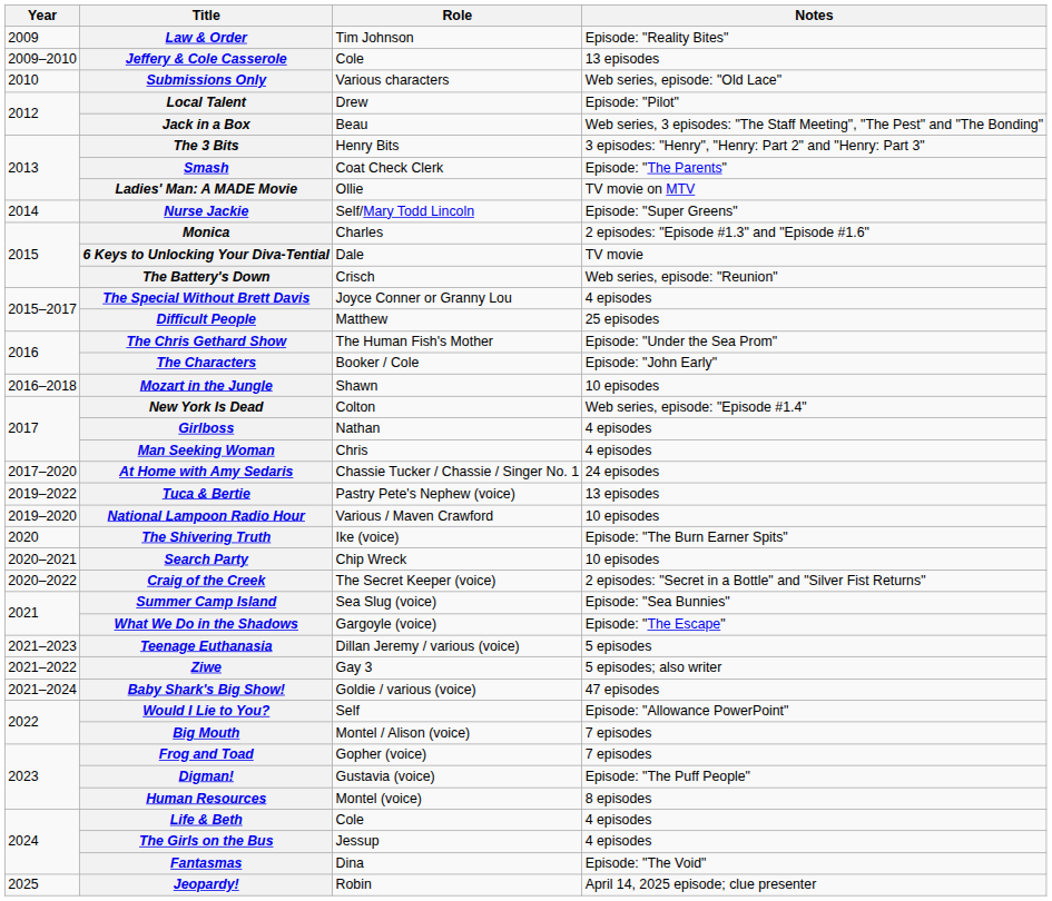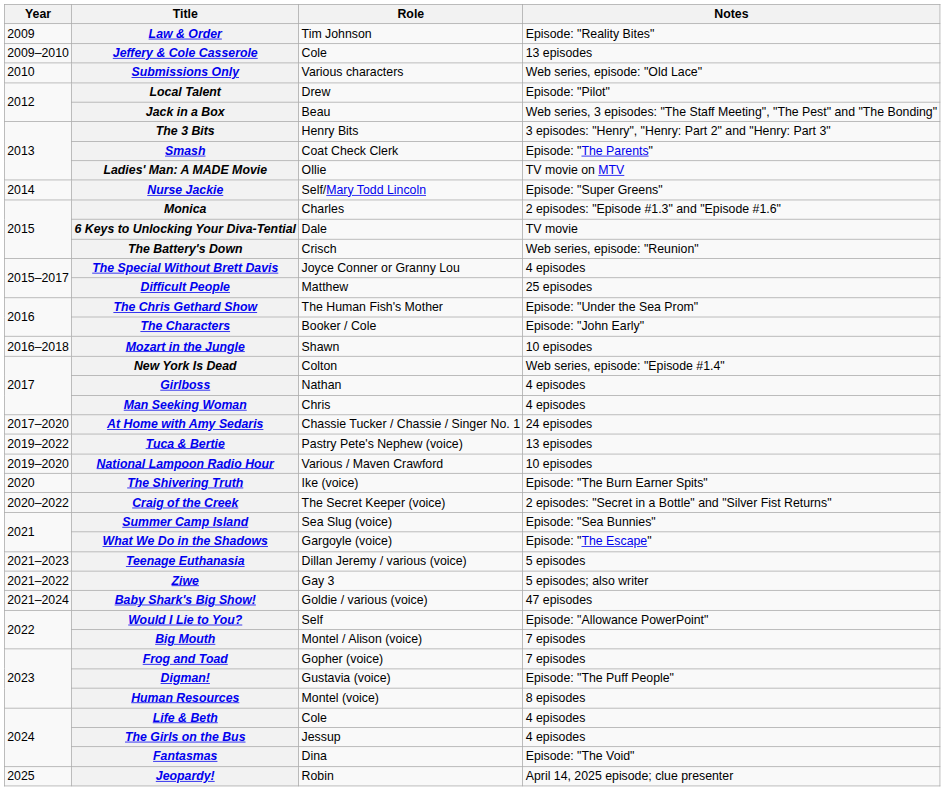 <table class="wikitable plainrowheaders">
 <tr>
 <th scope="col">Year</th>
 <th scope="col">Title</th>
 <th scope="col">Role</th>
 <th scope="col" class="unsortable">Notes</th>
 </tr>
 <tr>
 <td>2009</td>
 <th scope="row"><em><a href='#'>Law & Order</a></em></th>
 <td>Tim Johnson</td>
 <td>Episode: "Reality Bites"</td>
 </tr>
 <tr>
 <td>2009–2010</td>
 <th scope="row"><em><a href='#'>Jeffery & Cole Casserole</a></em></th>
 <td>Cole</td>
 <td>13 episodes</td>
 </tr>
 <tr>
 <td>2010</td>
 <th scope="row"><em><a href='#'>Submissions Only</a></em></th>
 <td>Various characters</td>
 <td>Web series, episode: "Old Lace"</td>
 </tr>
 <tr>
 <td rowspan="2">2012</td>
 <th scope="row"><em>Local Talent</em></th>
 <td>Drew</td>
 <td>Episode: "Pilot"</td>
 </tr>
 <tr>
 <th scope="row"><em>Jack in a Box</em></th>
 <td>Beau</td>
 <td>Web series, 3 episodes: "The Staff Meeting", "The Pest" and "The Bonding"</td>
 </tr>
 <tr>
 <td rowspan="3">2013</td>
 <th scope="row"><em>The 3 Bits</em></th>
 <td>Henry Bits</td>
 <td>3 episodes: "Henry", "Henry: Part 2" and "Henry: Part 3"</td>
 </tr>
 <tr>
 <th scope="row"><em><a href='#'>Smash</a></em></th>
 <td>Coat Check Clerk</td>
 <td>Episode: "<a href='#'>The Parents</a>"</td>
 </tr>
 <tr>
 <th scope="row"><em>Ladies' Man: A MADE Movie</em></th>
 <td>Ollie</td>
 <td>TV movie on <a href='#'>MTV</a></td>
 </tr>
 <tr>
 <td>2014</td>
 <th scope="row"><em><a href='#'>Nurse Jackie</a></em></th>
 <td>Self/<a href='#'>Mary Todd Lincoln</a></td>
 <td>Episode: "Super Greens"</td>
 </tr>
 <tr>
 <td rowspan="3">2015</td>
 <th scope="row"><em>Monica</em></th>
 <td>Charles</td>
 <td>2 episodes: "Episode #1.3" and "Episode #1.6"</td>
 </tr>
 <tr>
 <th scope="row"><em>6 Keys to Unlocking Your Diva-Tential</em></th>
 <td>Dale</td>
 <td>TV movie</td>
 </tr>
 <tr>
 <th scope="row"><em>The Battery's Down</em></th>
 <td>Crisch</td>
 <td>Web series, episode: "Reunion"</td>
 </tr>
 <tr>
 <td rowspan="2">2015–2017</td>
 <th scope="row"><em><a href='#'>The Special Without Brett Davis</a></em></th>
 <td>Joyce Conner or Granny Lou</td>
 <td>4 episodes</td>
 </tr>
 <tr>
 <th scope="row"><em><a href='#'>Difficult People</a></em></th>
 <td>Matthew</td>
 <td>25 episodes</td>
 </tr>
 <tr>
 <td rowspan="2">2016</td>
 <th scope="row"><em><a href='#'>The Chris Gethard Show</a></em></th>
 <td>The Human Fish's Mother</td>
 <td>Episode: "Under the Sea Prom"</td>
 </tr>
 <tr>
 <th scope="row"><em><a href='#'>The Characters</a></em></th>
 <td>Booker / Cole</td>
 <td>Episode: "John Early"</td>
 </tr>
 <tr>
 <td>2016–2018</td>
 <th scope="row"><em><a href='#'>Mozart in the Jungle</a></em></th>
 <td>Shawn</td>
 <td>10 episodes</td>
 </tr>
 <tr>
 <td rowspan="3">2017</td>
 <th scope="row"><em>New York Is Dead</em></th>
 <td>Colton</td>
 <td>Web series, episode: "Episode #1.4"</td>
 </tr>
 <tr>
 <th scope="row"><em><a href='#'>Girlboss</a></em></th>
 <td>Nathan</td>
 <td>4 episodes</td>
 </tr>
 <tr>
 <th scope="row"><em><a href='#'>Man Seeking Woman</a></em></th>
 <td>Chris</td>
 <td>4 episodes</td>
 </tr>
 <tr>
 <td>2017–2020</td>
 <th scope="row"><em><a href='#'>At Home with Amy Sedaris</a></em></th>
 <td>Chassie Tucker / Chassie / Singer No. 1</td>
 <td>24 episodes</td>
 </tr>
 <tr>
 <td>2019–2022</td>
 <th scope="row"><em><a href='#'>Tuca & Bertie</a></em></th>
 <td>Pastry Pete's Nephew (voice)</td>
 <td>13 episodes</td>
 </tr>
 <tr>
 <td>2019–2020</td>
 <th scope="row"><em><a href='#'>National Lampoon Radio Hour</a></em></th>
 <td>Various / Maven Crawford</td>
 <td>10 episodes</td>
 </tr>
 <tr>
 <td>2020</td>
 <th scope="row"><em><a href='#'>The Shivering Truth</a></em></th>
 <td>Ike (voice)</td>
 <td>Episode: "The Burn Earner Spits"</td>
 </tr>
 <tr>
-<td>2020–2021</td>
-<th scope="row"><em><a href='#'>Search Party</a></em></th>
-<td>Chip Wreck</td>
-<td>10 episodes</td>
-</tr>
-<tr>
 <td>2020–2022</td>
 <th scope="row"><em><a href='#'>Craig of the Creek</a></em></th>
 <td>The Secret Keeper (voice)</td>
 <td>2 episodes: "Secret in a Bottle" and "Silver Fist Returns"</td>
 </tr>
 <tr>
 <td rowspan="2">2021</td>
 <th scope="row"><em><a href='#'>Summer Camp Island</a></em></th>
 <td>Sea Slug (voice)</td>
 <td>Episode: "Sea Bunnies"</td>
 </tr>
 <tr>
 <th scope="row"><em><a href='#'>What We Do in the Shadows</a></em></th>
 <td>Gargoyle (voice)</td>
 <td>Episode: "<a href='#'>The Escape</a>"</td>
 </tr>
 <tr>
 <td>2021–2023</td>
 <th scope="row"><em><a href='#'>Teenage Euthanasia</a></em></th>
 <td>Dillan Jeremy / various (voice)</td>
 <td>5 episodes</td>
 </tr>
 <tr>
 <td>2021–2022</td>
 <th scope="row"><em><a href='#'>Ziwe</a></em></th>
 <td>Gay 3</td>
 <td>5 episodes; also writer</td>
 </tr>
 <tr>
 <td>2021–2024</td>
 <th scope="row"><em><a href='#'>Baby Shark's Big Show!</a></em></th>
 <td>Goldie / various (voice)</td>
 <td>47 episodes</td>
 </tr>
 <tr>
 <td rowspan="2">2022</td>
 <th scope="row"><em><a href='#'>Would I Lie to You?</a></em></th>
 <td>Self</td>
 <td>Episode: "Allowance PowerPoint"</td>
 </tr>
 <tr>
 <th scope="row"><em><a href='#'>Big Mouth</a></em></th>
 <td>Montel / Alison (voice)</td>
 <td>7 episodes</td>
 </tr>
 <tr>
 <td rowspan="3">2023</td>
 <th scope="row"><em><a href='#'>Frog and Toad</a></em></th>
 <td>Gopher (voice)</td>
 <td>7 episodes</td>
 </tr>
 <tr>
 <th scope="row"><em><a href='#'>Digman!</a></em></th>
 <td>Gustavia (voice)</td>
 <td>Episode: "The Puff People"</td>
 </tr>
 <tr>
 <th scope="row"><em><a href='#'>Human Resources</a></em></th>
 <td>Montel (voice)</td>
 <td>8 episodes</td>
 </tr>
 <tr>
 <td rowspan="3">2024</td>
 <th scope="row"><em><a href='#'>Life & Beth</a></em></th>
 <td>Cole</td>
 <td>4 episodes</td>
 </tr>
 <tr>
 <th scope="row"><em><a href='#'>The Girls on the Bus</a></em></th>
 <td>Jessup</td>
 <td>4 episodes</td>
 </tr>
 <tr>
 <th scope="row"><em><a href='#'>Fantasmas</a></em></th>
 <td>Dina</td>
 <td>Episode: "The Void"</td>
 </tr>
 <tr>
 <td rowspan="1">2025</td>
 <th scope="row"><em><a href='#'>Jeopardy!</a></em></th>
 <td>Robin</td>
 <td>April 14, 2025 episode; clue presenter</td>
 </tr>
 </table>
